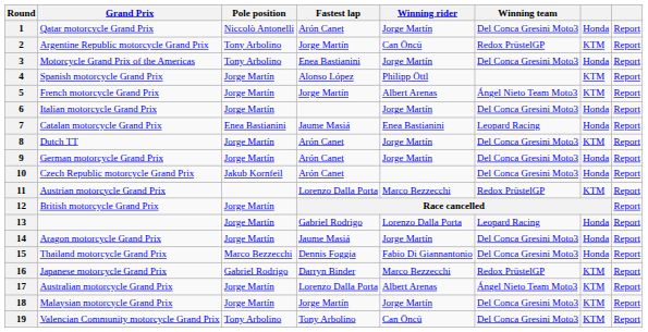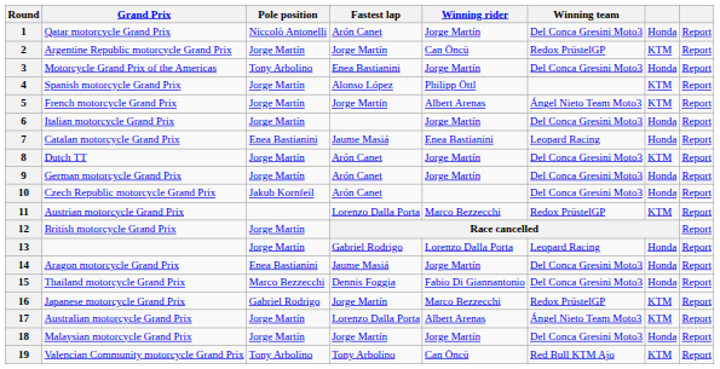 <table class="wikitable sortable" style="font-size: 85%">
 <tr>
 <th>Round</th>
 <th><a href='#'>Grand Prix</a></th>
 <th>Pole position</th>
 <th>Fastest lap</th>
 <th><a href='#'>Winning rider</a></th>
 <th>Winning team</th>
 <th></th>
 <th class="unsortable"></th>
 </tr>
 <tr>
 <th>1</th>
 <td> <a href='#'>Qatar motorcycle Grand Prix</a></td>
 <td> <a href='#'>Niccolò Antonelli</a></td>
 <td> <a href='#'>Arón Canet</a></td>
 <td> <a href='#'>Jorge Martín</a></td>
 <td> <a href='#'>Del Conca Gresini Moto3</a></td>
 <td> <a href='#'>Honda</a></td>
 <td><a href='#'>Report</a></td>
 </tr>
 <tr>
 <th>2</th>
 <td> <a href='#'>Argentine Republic motorcycle Grand Prix</a></td>
-<td> <a href='#'>Tony Arbolino</a></td>
+<td> <a href='#'>Jorge Martín</a></td>
 <td> <a href='#'>Jorge Martín</a></td>
 <td> <a href='#'>Can Öncü</a></td>
 <td> <a href='#'>Redox PrüstelGP</a></td>
 <td> <a href='#'>KTM</a></td>
 <td><a href='#'>Report</a></td>
 </tr>
 <tr>
 <th>3</th>
 <td> <a href='#'>Motorcycle Grand Prix of the Americas</a></td>
 <td> <a href='#'>Tony Arbolino</a></td>
 <td> <a href='#'>Enea Bastianini</a></td>
 <td> <a href='#'>Jorge Martín</a></td>
 <td> <a href='#'>Del Conca Gresini Moto3</a></td>
 <td> <a href='#'>Honda</a></td>
 <td><a href='#'>Report</a></td>
 </tr>
 <tr>
 <th>4</th>
 <td> <a href='#'>Spanish motorcycle Grand Prix</a></td>
 <td> <a href='#'>Jorge Martín</a></td>
 <td> <a href='#'>Alonso López</a></td>
 <td> <a href='#'>Philipp Öttl</a></td>
 <td></td>
 <td> <a href='#'>KTM</a></td>
 <td><a href='#'>Report</a></td>
 </tr>
 <tr>
 <th>5</th>
 <td> <a href='#'>French motorcycle Grand Prix</a></td>
 <td> <a href='#'>Jorge Martín</a></td>
 <td> <a href='#'>Jorge Martín</a></td>
 <td> <a href='#'>Albert Arenas</a></td>
 <td> <a href='#'>Ángel Nieto Team Moto3</a></td>
 <td> <a href='#'>KTM</a></td>
 <td><a href='#'>Report</a></td>
 </tr>
 <tr>
 <th>6</th>
 <td> <a href='#'>Italian motorcycle Grand Prix</a></td>
 <td> <a href='#'>Jorge Martín</a></td>
 <td></td>
 <td> <a href='#'>Jorge Martín</a></td>
 <td> <a href='#'>Del Conca Gresini Moto3</a></td>
 <td> <a href='#'>Honda</a></td>
 <td><a href='#'>Report</a></td>
 </tr>
 <tr>
 <th>7</th>
 <td> <a href='#'>Catalan motorcycle Grand Prix</a></td>
 <td> <a href='#'>Enea Bastianini</a></td>
 <td> <a href='#'>Jaume Masiá</a></td>
 <td> <a href='#'>Enea Bastianini</a></td>
 <td> <a href='#'>Leopard Racing</a></td>
 <td> <a href='#'>Honda</a></td>
 <td><a href='#'>Report</a></td>
 </tr>
 <tr>
 <th>8</th>
 <td> <a href='#'>Dutch TT</a></td>
 <td> <a href='#'>Jorge Martín</a></td>
 <td> <a href='#'>Arón Canet</a></td>
 <td> <a href='#'>Jorge Martín</a></td>
 <td> <a href='#'>Del Conca Gresini Moto3</a></td>
 <td> <a href='#'>KTM</a></td>
 <td><a href='#'>Report</a></td>
 </tr>
 <tr>
 <th>9</th>
 <td> <a href='#'>German motorcycle Grand Prix</a></td>
 <td> <a href='#'>Jorge Martín</a></td>
 <td> <a href='#'>Arón Canet</a></td>
 <td> <a href='#'>Jorge Martín</a></td>
 <td> <a href='#'>Del Conca Gresini Moto3</a></td>
 <td> <a href='#'>Honda</a></td>
 <td><a href='#'>Report</a></td>
 </tr>
 <tr>
 <th>10</th>
 <td> <a href='#'>Czech Republic motorcycle Grand Prix</a></td>
 <td> <a href='#'>Jakub Kornfeil</a></td>
 <td> <a href='#'>Arón Canet</a></td>
 <td></td>
 <td> <a href='#'>Del Conca Gresini Moto3</a></td>
 <td> <a href='#'>Honda</a></td>
 <td><a href='#'>Report</a></td>
 </tr>
 <tr>
 <th>11</th>
 <td> <a href='#'>Austrian motorcycle Grand Prix</a></td>
 <td></td>
 <td> <a href='#'>Lorenzo Dalla Porta</a></td>
 <td> <a href='#'>Marco Bezzecchi</a></td>
 <td> <a href='#'>Redox PrüstelGP</a></td>
 <td> <a href='#'>KTM</a></td>
 <td><a href='#'>Report</a></td>
 </tr>
 <tr>
 <th>12</th>
 <td> <a href='#'>British motorcycle Grand Prix</a></td>
 <td> <a href='#'>Jorge Martín</a></td>
 <th colspan=4>Race cancelled</th>
 <td><a href='#'>Report</a></td>
 </tr>
 <tr>
 <th>13</th>
 <td></td>
 <td> <a href='#'>Jorge Martín</a></td>
 <td> <a href='#'>Gabriel Rodrigo</a></td>
 <td> <a href='#'>Lorenzo Dalla Porta</a></td>
 <td> <a href='#'>Leopard Racing</a></td>
 <td> <a href='#'>Honda</a></td>
 <td><a href='#'>Report</a></td>
 </tr>
 <tr>
 <th>14</th>
 <td> <a href='#'>Aragon motorcycle Grand Prix</a></td>
-<td> <a href='#'>Jorge Martín</a></td>
+<td> <a href='#'>Enea Bastianini</a></td>
 <td> <a href='#'>Jaume Masiá</a></td>
 <td> <a href='#'>Jorge Martín</a></td>
 <td> <a href='#'>Del Conca Gresini Moto3</a></td>
 <td> <a href='#'>Honda</a></td>
 <td><a href='#'>Report</a></td>
 </tr>
 <tr>
 <th>15</th>
 <td> <a href='#'>Thailand motorcycle Grand Prix</a></td>
 <td> <a href='#'>Marco Bezzecchi</a></td>
 <td> <a href='#'>Dennis Foggia</a></td>
 <td> <a href='#'>Fabio Di Giannantonio</a></td>
 <td> <a href='#'>Del Conca Gresini Moto3</a></td>
 <td> <a href='#'>Honda</a></td>
 <td><a href='#'>Report</a></td>
 </tr>
 <tr>
 <th>16</th>
 <td> <a href='#'>Japanese motorcycle Grand Prix</a></td>
 <td> <a href='#'>Gabriel Rodrigo</a></td>
-<td> <a href='#'>Darryn Binder</a></td>
+<td> <a href='#'>Jorge Martín</a></td>
 <td> <a href='#'>Marco Bezzecchi</a></td>
 <td> <a href='#'>Redox PrüstelGP</a></td>
 <td> <a href='#'>KTM</a></td>
 <td><a href='#'>Report</a></td>
 </tr>
 <tr>
 <th>17</th>
 <td> <a href='#'>Australian motorcycle Grand Prix</a></td>
 <td> <a href='#'>Jorge Martín</a></td>
 <td> <a href='#'>Lorenzo Dalla Porta</a></td>
 <td> <a href='#'>Albert Arenas</a></td>
 <td> <a href='#'>Ángel Nieto Team Moto3</a></td>
 <td> <a href='#'>KTM</a></td>
 <td><a href='#'>Report</a></td>
 </tr>
 <tr>
 <th>18</th>
 <td> <a href='#'>Malaysian motorcycle Grand Prix</a></td>
 <td> <a href='#'>Jorge Martín</a></td>
 <td> <a href='#'>Jorge Martín</a></td>
 <td> <a href='#'>Jorge Martín</a></td>
 <td> <a href='#'>Del Conca Gresini Moto3</a></td>
-<td> <a href='#'>KTM</a></td>
+<td> <a href='#'>Honda</a></td>
 <td><a href='#'>Report</a></td>
 </tr>
 <tr>
 <th>19</th>
 <td> <a href='#'>Valencian Community motorcycle Grand Prix</a></td>
 <td> <a href='#'>Tony Arbolino</a></td>
 <td> <a href='#'>Tony Arbolino</a></td>
 <td> <a href='#'>Can Öncü</a></td>
-<td> <a href='#'>Del Conca Gresini Moto3</a></td>
+<td> <a href='#'>Red Bull KTM Ajo</a></td>
 <td> <a href='#'>KTM</a></td>
 <td><a href='#'>Report</a></td>
 </tr>
 </table>
